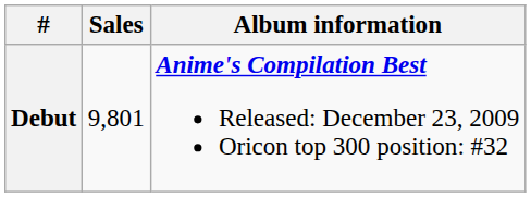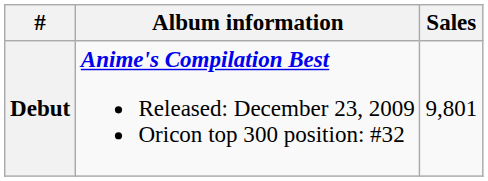 <table class="wikitable">
 <tr>
 <th>#</th>
+<th>Album information</th>
 <th>Sales</th>
-<th>Album information</th>
 </tr>
 <tr>
 <th>Debut</th>
+<td><strong><em><a href='#'>Anime's Compilation Best</a></em></strong><br><ul><li>Released: December 23, 2009</li><li>Oricon top 300 position: #32</li></ul></td>
 <td>9,801</td>
-<td><strong><em><a href='#'>Anime's Compilation Best</a></em></strong><br><ul><li>Released: December 23, 2009</li><li>Oricon top 300 position: #32</li></ul></td>
 </tr>
 </table>
